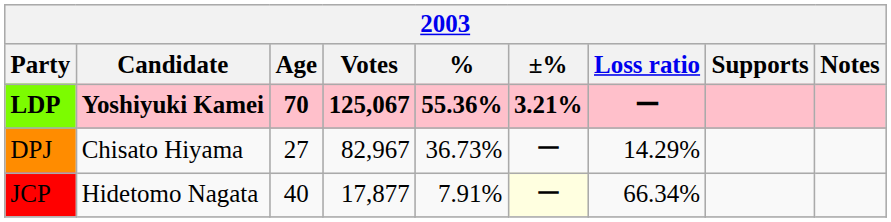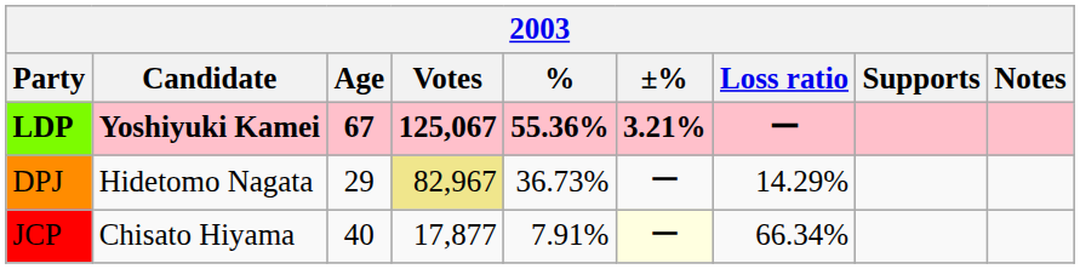 <table class="wikitable">
 <tr>
 <th colspan="9"><a href='#'>2003</a></th>
 </tr>
 <tr>
 <th>Party</th>
 <th>Candidate</th>
 <th>Age</th>
 <th>Votes</th>
 <th>%</th>
 <th>±%</th>
 <th><a href='#'>Loss ratio</a></th>
 <th>Supports</th>
 <th>Notes</th>
 </tr>
 <tr>
 <td style="background:lawngreen;"><strong>LDP</strong></td>
 <td style="background:pink;"><strong>Yoshiyuki Kamei</strong></td>
-<td style="background:pink;text-align:center"><strong>70</strong></td>
+<td style="background:pink;text-align:center"><strong>67</strong></td>
 <td style="background:pink; text-align:right"><strong>125,067</strong></td>
 <td style="background:pink;text-align:right"><strong>55.36%</strong></td>
 <td style="background:pink;text-align:right"><strong>3.21%</strong></td>
 <td style="background:pink; text-align:center"><strong>ー</strong></td>
 <td style="background:pink;"></td>
 <td style="background:pink;"></td>
 </tr>
 <tr>
 <td style="background:darkorange;">DPJ</td>
-<td>Chisato Hiyama</td>
-<td style="text-align:center">27</td>
-<td style="text-align:right">82,967</td>
+<td>Hidetomo Nagata</td>
+<td style="text-align:center">29</td>
+<td style="background: khaki; text-align:right">82,967</td>
 <td style="text-align:right">36.73%</td>
 <td style="text-align:center">ー</td>
 <td style="text-align:right">14.29%</td>
 <td></td>
 <td></td>
 </tr>
 <tr>
 <td style="background:red;">JCP</td>
-<td>Hidetomo Nagata</td>
+<td>Chisato Hiyama</td>
 <td style="text-align:center">40</td>
 <td style="text-align:right">17,877</td>
 <td style="text-align:right">7.91%</td>
 <td style="background: lightyellow; text-align:center">ー</td>
 <td style="text-align:right">66.34%</td>
 <td></td>
 <td></td>
 </tr>
 </table>
